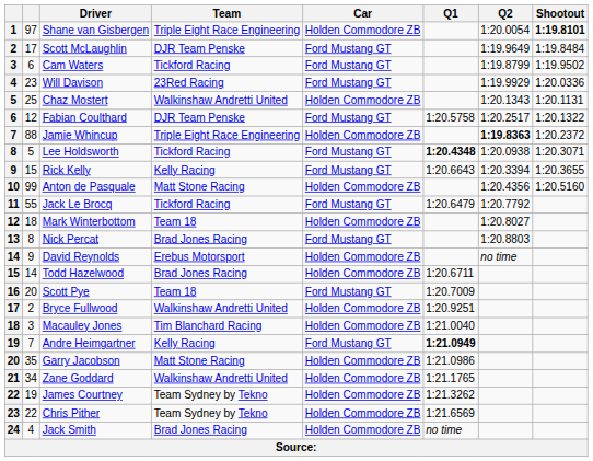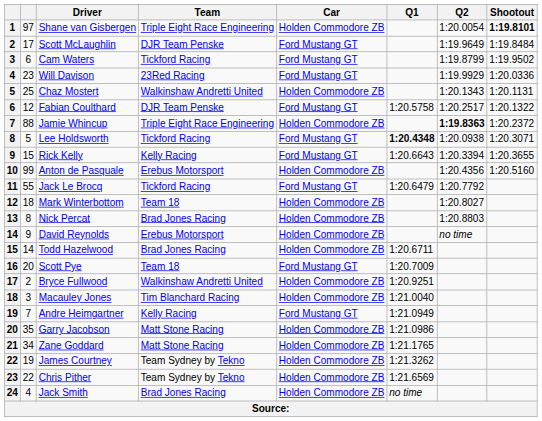 <table class="wikitable" style="font-size: 85%">
 <tr>
 <th></th>
 <th></th>
 <th>Driver</th>
 <th>Team</th>
 <th>Car</th>
 <th>Q1</th>
 <th>Q2</th>
 <th>Shootout</th>
 </tr>
 <tr>
 <th>1</th>
 <td align="center">97</td>
 <td> <a href='#'>Shane van Gisbergen</a></td>
 <td><a href='#'>Triple Eight Race Engineering</a></td>
 <td><a href='#'>Holden Commodore ZB</a></td>
 <td></td>
 <td>1:20.0054</td>
 <td><strong>1:19.8101</strong></td>
 </tr>
 <tr>
 <th>2</th>
 <td align="center">17</td>
 <td> <a href='#'>Scott McLaughlin</a></td>
 <td><a href='#'>DJR Team Penske</a></td>
 <td><a href='#'>Ford Mustang GT</a></td>
 <td></td>
 <td>1:19.9649</td>
 <td>1:19.8484</td>
 </tr>
 <tr>
 <th>3</th>
 <td align="center">6</td>
 <td> <a href='#'>Cam Waters</a></td>
 <td><a href='#'>Tickford Racing</a></td>
 <td><a href='#'>Ford Mustang GT</a></td>
 <td></td>
 <td>1:19.8799</td>
 <td>1:19.9502</td>
 </tr>
 <tr>
 <th>4</th>
 <td align="center">23</td>
 <td> <a href='#'>Will Davison</a></td>
 <td><a href='#'>23Red Racing</a></td>
 <td><a href='#'>Ford Mustang GT</a></td>
 <td></td>
 <td>1:19.9929</td>
 <td>1:20.0336</td>
 </tr>
 <tr>
 <th>5</th>
 <td align="center">25</td>
 <td> <a href='#'>Chaz Mostert</a></td>
 <td><a href='#'>Walkinshaw Andretti United</a></td>
 <td><a href='#'>Holden Commodore ZB</a></td>
 <td></td>
 <td>1:20.1343</td>
 <td>1:20.1131</td>
 </tr>
 <tr>
 <th>6</th>
 <td align="center">12</td>
 <td> <a href='#'>Fabian Coulthard</a></td>
 <td><a href='#'>DJR Team Penske</a></td>
 <td><a href='#'>Ford Mustang GT</a></td>
 <td>1:20.5758</td>
 <td>1:20.2517</td>
 <td>1:20.1322</td>
 </tr>
 <tr>
 <th>7</th>
 <td align="center">88</td>
 <td> <a href='#'>Jamie Whincup</a></td>
 <td><a href='#'>Triple Eight Race Engineering</a></td>
 <td><a href='#'>Holden Commodore ZB</a></td>
 <td></td>
 <td><strong>1:19.8363</strong></td>
 <td>1:20.2372</td>
 </tr>
 <tr>
 <th>8</th>
 <td align="center">5</td>
 <td> <a href='#'>Lee Holdsworth</a></td>
 <td><a href='#'>Tickford Racing</a></td>
 <td><a href='#'>Ford Mustang GT</a></td>
 <td><strong>1:20.4348</strong></td>
 <td>1:20.0938</td>
 <td>1:20.3071</td>
 </tr>
 <tr>
 <th>9</th>
 <td align="center">15</td>
 <td> <a href='#'>Rick Kelly</a></td>
 <td><a href='#'>Kelly Racing</a></td>
 <td><a href='#'>Ford Mustang GT</a></td>
 <td>1:20.6643</td>
 <td>1:20.3394</td>
 <td>1:20.3655</td>
 </tr>
 <tr>
 <th>10</th>
 <td align="center">99</td>
 <td> <a href='#'>Anton de Pasquale</a></td>
-<td><a href='#'>Matt Stone Racing</a></td>
+<td><a href='#'>Erebus Motorsport</a></td>
 <td><a href='#'>Holden Commodore ZB</a></td>
 <td></td>
 <td>1:20.4356</td>
 <td>1:20.5160</td>
 </tr>
 <tr>
 <th>11</th>
 <td align="center">55</td>
 <td> <a href='#'>Jack Le Brocq</a></td>
 <td><a href='#'>Tickford Racing</a></td>
 <td><a href='#'>Ford Mustang GT</a></td>
 <td>1:20.6479</td>
 <td>1:20.7792</td>
 <td></td>
 </tr>
 <tr>
 <th>12</th>
 <td align="center">18</td>
 <td> <a href='#'>Mark Winterbottom</a></td>
 <td><a href='#'>Team 18</a></td>
 <td><a href='#'>Holden Commodore ZB</a></td>
 <td></td>
 <td>1:20.8027</td>
 <td></td>
 </tr>
 <tr>
 <th>13</th>
 <td align="center">8</td>
 <td> <a href='#'>Nick Percat</a></td>
 <td><a href='#'>Brad Jones Racing</a></td>
-<td><a href='#'>Ford Mustang GT</a></td>
+<td><a href='#'>Holden Commodore ZB</a></td>
 <td></td>
 <td>1:20.8803</td>
 <td></td>
 </tr>
 <tr>
 <th>14</th>
 <td align="center">9</td>
 <td> <a href='#'>David Reynolds</a></td>
 <td><a href='#'>Erebus Motorsport</a></td>
 <td><a href='#'>Holden Commodore ZB</a></td>
 <td></td>
 <td><em>no time</em></td>
 <td></td>
 </tr>
 <tr>
 <th>15</th>
 <td align="center">14</td>
 <td> <a href='#'>Todd Hazelwood</a></td>
 <td><a href='#'>Brad Jones Racing</a></td>
 <td><a href='#'>Holden Commodore ZB</a></td>
 <td>1:20.6711</td>
 <td></td>
 <td></td>
 </tr>
 <tr>
 <th>16</th>
 <td align="center">20</td>
 <td> <a href='#'>Scott Pye</a></td>
 <td><a href='#'>Team 18</a></td>
 <td><a href='#'>Ford Mustang GT</a></td>
 <td>1:20.7009</td>
 <td></td>
 <td></td>
 </tr>
 <tr>
 <th>17</th>
 <td align="center">2</td>
 <td> <a href='#'>Bryce Fullwood</a></td>
 <td><a href='#'>Walkinshaw Andretti United</a></td>
 <td><a href='#'>Holden Commodore ZB</a></td>
 <td>1:20.9251</td>
 <td></td>
 <td></td>
 </tr>
 <tr>
 <th>18</th>
 <td align="center">3</td>
 <td> <a href='#'>Macauley Jones</a></td>
 <td><a href='#'>Tim Blanchard Racing</a></td>
 <td><a href='#'>Holden Commodore ZB</a></td>
 <td>1:21.0040</td>
 <td></td>
 <td></td>
 </tr>
 <tr>
 <th>19</th>
 <td align="center">7</td>
 <td> <a href='#'>Andre Heimgartner</a></td>
 <td><a href='#'>Kelly Racing</a></td>
 <td><a href='#'>Ford Mustang GT</a></td>
-<td><strong>1:21.0949</strong></td>
+<td>1:21.0949</td>
 <td></td>
 <td></td>
 </tr>
 <tr>
 <th>20</th>
 <td align="center">35</td>
 <td> <a href='#'>Garry Jacobson</a></td>
 <td><a href='#'>Matt Stone Racing</a></td>
 <td><a href='#'>Holden Commodore ZB</a></td>
 <td>1:21.0986</td>
 <td></td>
 <td></td>
 </tr>
 <tr>
 <th>21</th>
 <td align="center">34</td>
 <td> <a href='#'>Zane Goddard</a></td>
-<td><a href='#'>Walkinshaw Andretti United</a></td>
+<td><a href='#'>Matt Stone Racing</a></td>
 <td><a href='#'>Holden Commodore ZB</a></td>
 <td>1:21.1765</td>
 <td></td>
 <td></td>
 </tr>
 <tr>
 <th>22</th>
 <td align="center">19</td>
 <td> <a href='#'>James Courtney</a></td>
 <td>Team Sydney by <a href='#'>Tekno</a></td>
 <td><a href='#'>Holden Commodore ZB</a></td>
 <td>1:21.3262</td>
 <td></td>
 <td></td>
 </tr>
 <tr>
 <th>23</th>
 <td align="center">22</td>
 <td> <a href='#'>Chris Pither</a></td>
 <td>Team Sydney by <a href='#'>Tekno</a></td>
 <td><a href='#'>Holden Commodore ZB</a></td>
 <td>1:21.6569</td>
 <td></td>
 <td></td>
 </tr>
 <tr>
 <th>24</th>
 <td align="center">4</td>
 <td> <a href='#'>Jack Smith</a></td>
 <td><a href='#'>Brad Jones Racing</a></td>
 <td><a href='#'>Holden Commodore ZB</a></td>
 <td><em>no time</em></td>
 <td></td>
 <td></td>
 </tr>
 <tr>
 <th colspan=8>Source:</th>
 </tr>
 </table>
